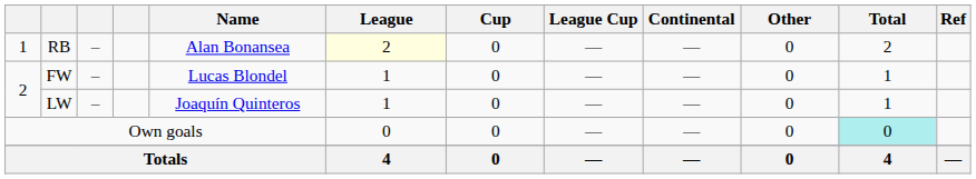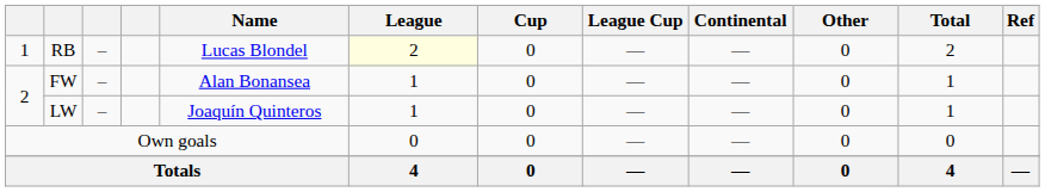 <table class="wikitable sortable" style="font-size: 95%; text-align: center;">
 <tr>
 <th style="width:25px; background:#; color:;"></th>
 <th style="width:25px; background:#; color:;"></th>
 <th style="width:25px; background:#; color:;"></th>
 <th style="width:25px; background:#; color:;"></th>
 <th style="width:150px; background:#; color:;">Name</th>
 <th style="width:100px; background:#; color:;">League</th>
 <th style="width:80px; background:#; color:;">Cup</th>
 <th style="width:80px; background:#; color:;">League Cup</th>
 <th style="width:80px; background:#; color:;">Continental</th>
 <th style="width:80px; background:#; color:;">Other</th>
 <th style="width:80px; background:#; color:;">Total</th>
 <th style="width:10px; background:#; color:;">Ref</th>
 </tr>
 <tr>
 <td>1</td>
 <td>RB</td>
 <td>–</td>
 <td></td>
-<td data-sort-value="Bonansea, Alan"><a href='#'>Alan Bonansea</a></td>
+<td data-sort-value="Blondel, Lucas"><a href='#'>Lucas Blondel</a></td>
 <td style="background: lightyellow;">2</td>
 <td>0</td>
 <td>—</td>
 <td>—</td>
 <td>0</td>
 <td>2</td>
 <td></td>
 </tr>
 <tr>
 <td rowspan=2>2</td>
 <td>FW</td>
 <td>–</td>
 <td></td>
-<td data-sort-value="Blondel, Lucas"><a href='#'>Lucas Blondel</a></td>
+<td data-sort-value="Bonansea, Alan"><a href='#'>Alan Bonansea</a></td>
 <td>1</td>
 <td>0</td>
 <td>—</td>
 <td>—</td>
 <td>0</td>
 <td>1</td>
 <td></td>
 </tr>
 <tr>
 <td>LW</td>
 <td>–</td>
 <td></td>
 <td data-sort-value="Quinteros, Joaquín"><a href='#'>Joaquín Quinteros</a></td>
 <td>1</td>
 <td>0</td>
 <td>—</td>
 <td>—</td>
 <td>0</td>
 <td>1</td>
 <td></td>
 </tr>
 <tr>
 <td colspan="5">Own goals</td>
 <td>0</td>
 <td>0</td>
 <td>—</td>
 <td>—</td>
 <td>0</td>
-<td style="background: paleturquoise;">0</td>
+<td>0</td>
 <td></td>
 </tr>
 <tr>
 </tr>
 <tr class="sortbottom">
 </tr>
 <tr class="sortbottom">
 <th colspan=5>Totals</th>
 <th>4</th>
 <th>0</th>
 <th>—</th>
 <th>—</th>
 <th>0</th>
 <th>4</th>
 <th>—</th>
 </tr>
 </table>
